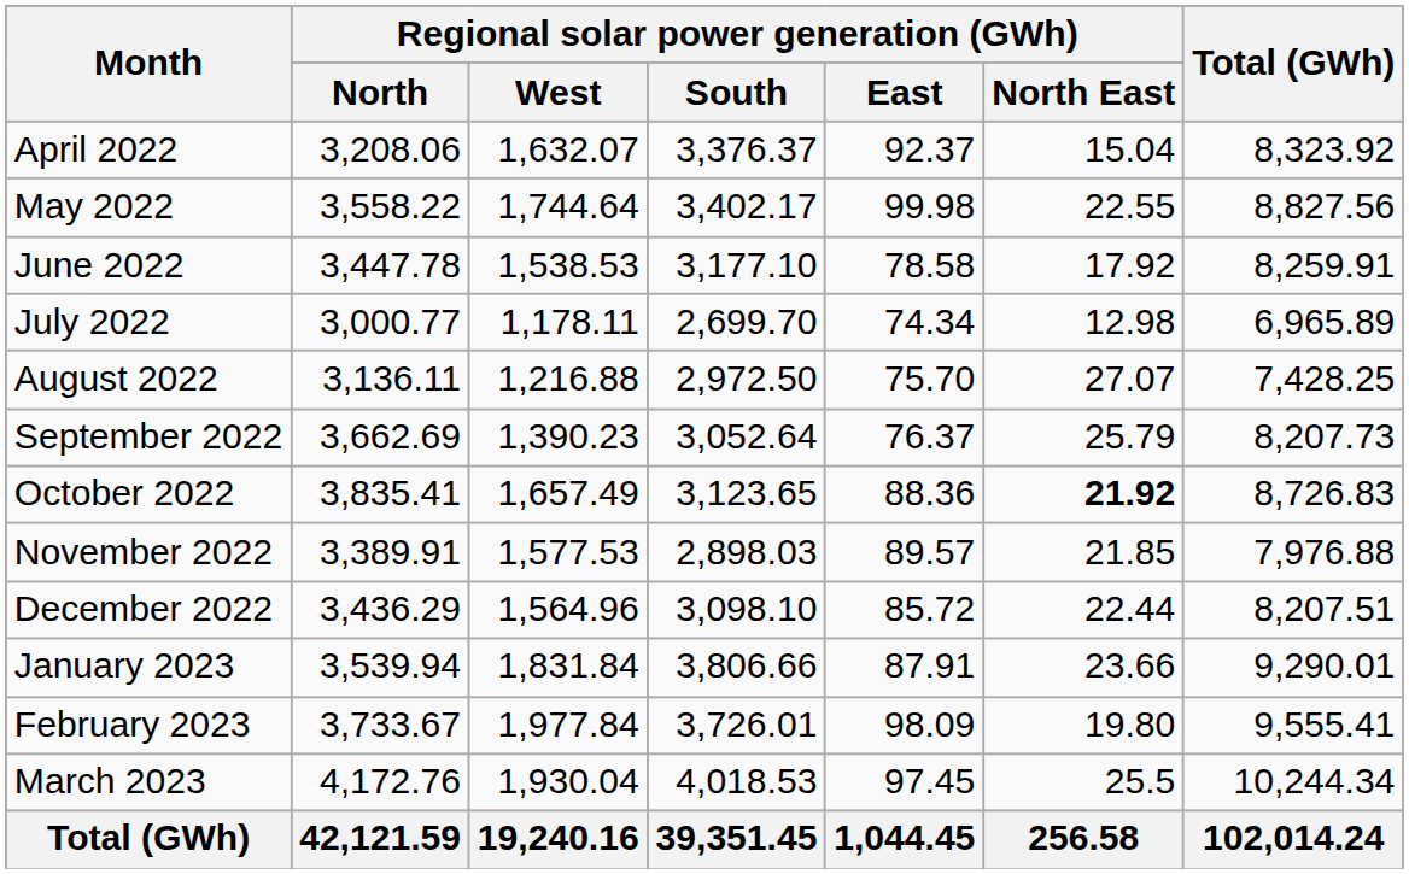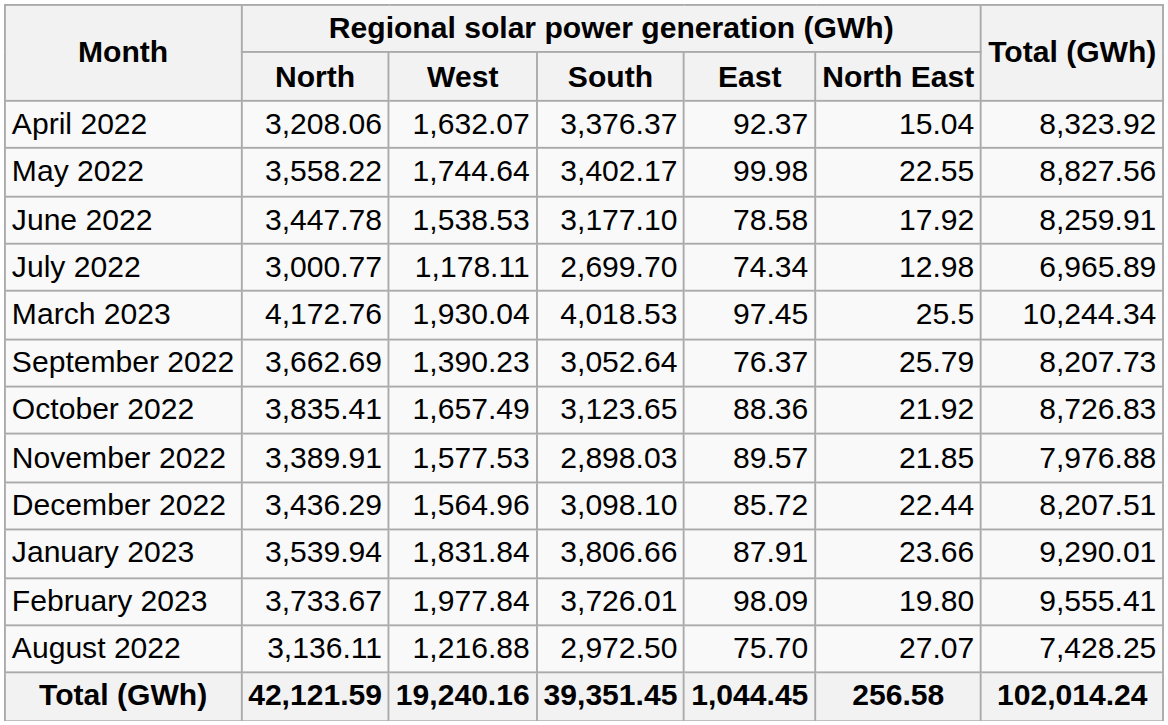 <table class="wikitable sortable" style="text-align: right;">
 <tr>
 <th rowspan="2">Month</th>
 <th colspan="5">Regional solar power generation (GWh)</th>
 <th data-sort-type="numeric" rowspan="2">Total (GWh)</th>
 </tr>
 <tr>
 <th data-sort-type="numeric">North</th>
 <th data-sort-type="numeric">West</th>
 <th data-sort-type="numeric">South</th>
 <th data-sort-type="numeric">East</th>
 <th data-sort-type="numeric">North East</th>
 </tr>
 <tr>
 <td align="left">April 2022</td>
 <td>3,208.06</td>
 <td>1,632.07</td>
 <td>3,376.37</td>
 <td>92.37</td>
 <td>15.04</td>
 <td>8,323.92</td>
 </tr>
 <tr>
 <td align="left">May 2022</td>
 <td>3,558.22</td>
 <td>1,744.64</td>
 <td>3,402.17</td>
 <td>99.98</td>
 <td>22.55</td>
 <td>8,827.56</td>
 </tr>
 <tr ,>
 <td align="left">June 2022</td>
 <td>3,447.78</td>
 <td>1,538.53</td>
 <td>3,177.10</td>
 <td>78.58</td>
 <td>17.92</td>
 <td>8,259.91</td>
 </tr>
 <tr>
 <td align="left">July 2022</td>
 <td>3,000.77</td>
 <td>1,178.11</td>
 <td>2,699.70</td>
 <td>74.34</td>
 <td>12.98</td>
 <td>6,965.89</td>
 </tr>
 <tr>
-<td align="left">August 2022</td>
-<td>3,136.11</td>
-<td>1,216.88</td>
-<td>2,972.50</td>
-<td>75.70</td>
-<td>27.07</td>
-<td>7,428.25</td>
+<td align="left">March 2023</td>
+<td>4,172.76</td>
+<td>1,930.04</td>
+<td>4,018.53</td>
+<td>97.45</td>
+<td>25.5</td>
+<td>10,244.34</td>
 </tr>
 <tr>
 <td align="left">September 2022</td>
 <td>3,662.69</td>
 <td>1,390.23</td>
 <td>3,052.64</td>
 <td>76.37</td>
 <td>25.79</td>
 <td>8,207.73</td>
 </tr>
 <tr>
 <td align="left">October 2022</td>
 <td>3,835.41</td>
 <td>1,657.49</td>
 <td>3,123.65</td>
 <td>88.36</td>
-<td><strong>21.92</strong></td>
+<td>21.92</td>
 <td>8,726.83</td>
 </tr>
 <tr>
 <td align="left">November 2022</td>
 <td>3,389.91</td>
 <td>1,577.53</td>
 <td>2,898.03</td>
 <td>89.57</td>
 <td>21.85</td>
 <td>7,976.88</td>
 </tr>
 <tr>
 <td align="left">December 2022</td>
 <td>3,436.29</td>
 <td>1,564.96</td>
 <td>3,098.10</td>
 <td>85.72</td>
 <td>22.44</td>
 <td>8,207.51</td>
 </tr>
 <tr>
 <td align="left">January 2023</td>
 <td>3,539.94</td>
 <td>1,831.84</td>
 <td>3,806.66</td>
 <td>87.91</td>
 <td>23.66</td>
 <td>9,290.01</td>
 </tr>
 <tr>
 <td align="left">February 2023</td>
 <td>3,733.67</td>
 <td>1,977.84</td>
 <td>3,726.01</td>
 <td>98.09</td>
 <td>19.80</td>
 <td>9,555.41</td>
 </tr>
 <tr>
-<td align="left">March 2023</td>
-<td>4,172.76</td>
-<td>1,930.04</td>
-<td>4,018.53</td>
-<td>97.45</td>
-<td>25.5</td>
-<td>10,244.34</td>
+<td align="left">August 2022</td>
+<td>3,136.11</td>
+<td>1,216.88</td>
+<td>2,972.50</td>
+<td>75.70</td>
+<td>27.07</td>
+<td>7,428.25</td>
 </tr>
 <tr>
 <th>Total (GWh)</th>
 <th>42,121.59</th>
 <th>19,240.16</th>
 <th>39,351.45</th>
 <th>1,044.45</th>
 <th>256.58</th>
 <th>102,014.24</th>
 </tr>
 </table>
